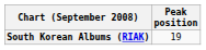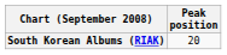 <table class="wikitable plainrowheaders">
 <tr>
 <th>Chart (September 2008)</th>
 <th>Peak<br>position</th>
 </tr>
 <tr>
 <th scope="row">South Korean Albums (<a href='#'>RIAK</a>)</th>
-<td style="text-align:center;">19</td>
+<td style="text-align:center;">20</td>
 </tr>
 </table>
